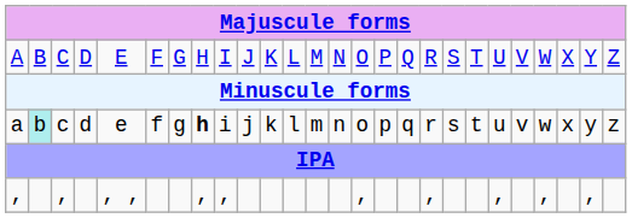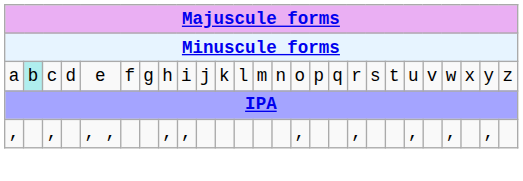 <table class="wikitable" style="table-layout: fixed; width: auto; text-align: center;">
 <tr>
 <th style="background: #eaaff3; font-weight: normal;" colspan="26"><strong><a href='#'>Majuscule forms</a></strong></th>
-</tr>
-<tr>
-<td><a href='#'>A</a></td>
-<td><a href='#'>B</a></td>
-<td><a href='#'>C</a></td>
-<td><a href='#'>D</a></td>
-<td><a href='#'>E</a></td>
-<td><a href='#'>F</a></td>
-<td><a href='#'>G</a></td>
-<td><a href='#'>H</a></td>
-<td><a href='#'>I</a></td>
-<td><a href='#'>J</a></td>
-<td><a href='#'>K</a></td>
-<td><a href='#'>L</a></td>
-<td><a href='#'>M</a></td>
-<td><a href='#'>N</a></td>
-<td><a href='#'>O</a></td>
-<td><a href='#'>P</a></td>
-<td><a href='#'>Q</a></td>
-<td><a href='#'>R</a></td>
-<td><a href='#'>S</a></td>
-<td><a href='#'>T</a></td>
-<td><a href='#'>U</a></td>
-<td><a href='#'>V</a></td>
-<td><a href='#'>W</a></td>
-<td><a href='#'>X</a></td>
-<td><a href='#'>Y</a></td>
-<td><a href='#'>Z</a></td>
 </tr>
 <tr>
 <th style="background: #e7f4ff; font-weight: normal;" colspan="26"><strong><a href='#'>Minuscule forms</a></strong></th>
 </tr>
 <tr>
 <td>a</td>
 <td style="background: paleturquoise;">b</td>
 <td>c</td>
 <td>d</td>
 <td>e</td>
 <td>f</td>
 <td>g</td>
-<td><strong>h</strong></td>
+<td>h</td>
 <td>i</td>
 <td>j</td>
 <td>k</td>
 <td>l</td>
 <td>m</td>
 <td>n</td>
 <td>o</td>
 <td>p</td>
 <td>q</td>
 <td>r</td>
 <td>s</td>
 <td>t</td>
 <td>u</td>
 <td>v</td>
 <td>w</td>
 <td>x</td>
 <td>y</td>
 <td>z</td>
 </tr>
 <tr>
 <th style="background: #a4a4ff; font-weight: normal;" colspan="26"><strong><a href='#'>IPA</a></strong></th>
 </tr>
 <tr>
 <td>, </td>
 <td></td>
 <td>, </td>
 <td></td>
 <td>,  , </td>
 <td></td>
 <td></td>
 <td>, </td>
 <td>, </td>
 <td></td>
 <td></td>
 <td></td>
 <td></td>
 <td></td>
 <td>, </td>
 <td></td>
 <td></td>
 <td>, </td>
 <td></td>
 <td></td>
 <td>, </td>
 <td></td>
 <td>, </td>
 <td></td>
 <td>, </td>
 <td></td>
 </tr>
 </table>
